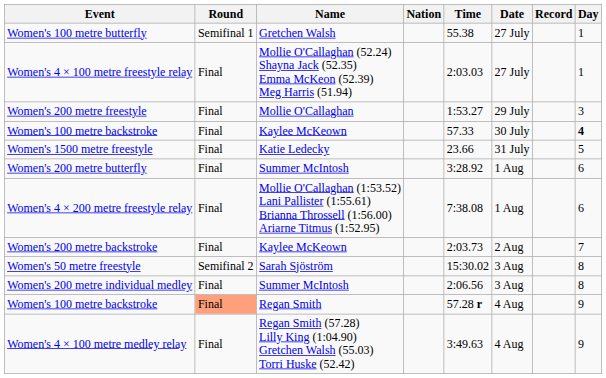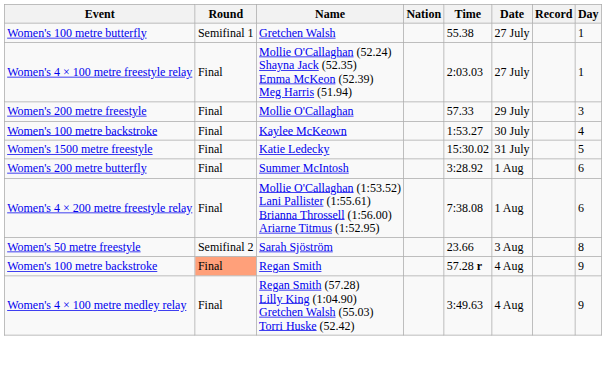 <table class="wikitable sortable">
 <tr>
 <th>Event</th>
 <th>Round</th>
 <th>Name</th>
 <th>Nation</th>
 <th>Time</th>
 <th>Date</th>
 <th>Record</th>
 <th>Day</th>
 </tr>
 <tr>
 <td><a href='#'>Women's 100 metre butterfly</a></td>
 <td>Semifinal 1</td>
 <td><a href='#'>Gretchen Walsh</a></td>
 <td></td>
 <td>55.38</td>
 <td>27 July</td>
 <td></td>
 <td>1</td>
 </tr>
 <tr>
 <td><a href='#'>Women's 4 × 100 metre freestyle relay</a></td>
 <td>Final</td>
 <td><a href='#'>Mollie O'Callaghan</a> (52.24)<br> <a href='#'>Shayna Jack</a> (52.35) <br><a href='#'>Emma McKeon</a> (52.39) <br> <a href='#'>Meg Harris</a> (51.94)</td>
 <td></td>
 <td>2:03.03</td>
 <td>27 July</td>
 <td></td>
 <td>1</td>
 </tr>
 <tr>
 <td><a href='#'>Women's 200 metre freestyle</a></td>
 <td>Final</td>
 <td><a href='#'>Mollie O'Callaghan</a></td>
 <td></td>
-<td>1:53.27</td>
+<td>57.33</td>
 <td>29 July</td>
 <td></td>
 <td>3</td>
 </tr>
 <tr>
 <td><a href='#'>Women's 100 metre backstroke</a></td>
 <td>Final</td>
 <td><a href='#'>Kaylee McKeown</a></td>
 <td></td>
-<td>57.33</td>
+<td>1:53.27</td>
 <td>30 July</td>
 <td></td>
-<td><strong>4</strong></td>
+<td>4</td>
 </tr>
 <tr>
 <td><a href='#'>Women's 1500 metre freestyle</a></td>
 <td>Final</td>
 <td><a href='#'>Katie Ledecky</a></td>
 <td></td>
-<td>23.66</td>
+<td>15:30.02</td>
 <td>31 July</td>
 <td></td>
 <td>5</td>
 </tr>
 <tr>
 <td><a href='#'>Women's 200 metre butterfly</a></td>
 <td>Final</td>
 <td><a href='#'>Summer McIntosh</a></td>
 <td></td>
 <td>3:28.92</td>
 <td>1 Aug</td>
 <td></td>
 <td>6</td>
 </tr>
 <tr>
 <td><a href='#'>Women's 4 × 200 metre freestyle relay</a></td>
 <td>Final</td>
 <td><a href='#'>Mollie O'Callaghan</a> (1:53.52)<br> <a href='#'>Lani Pallister</a> (1:55.61) <br><a href='#'>Brianna Throssell</a> (1:56.00) <br> <a href='#'>Ariarne Titmus</a> (1:52.95)</td>
 <td></td>
 <td>7:38.08</td>
 <td>1 Aug</td>
 <td></td>
 <td>6</td>
 </tr>
 <tr>
-<td><a href='#'>Women's 200 metre backstroke</a></td>
-<td>Final</td>
-<td><a href='#'>Kaylee McKeown</a></td>
-<td></td>
-<td>2:03.73</td>
-<td>2 Aug</td>
-<td></td>
-<td>7</td>
-</tr>
-<tr>
 <td><a href='#'>Women's 50 metre freestyle</a></td>
 <td>Semifinal 2</td>
 <td><a href='#'>Sarah Sjöström</a></td>
 <td></td>
-<td>15:30.02</td>
-<td>3 Aug</td>
-<td></td>
-<td>8</td>
-</tr>
-<tr>
-<td><a href='#'>Women's 200 metre individual medley</a></td>
-<td>Final</td>
-<td><a href='#'>Summer McIntosh</a></td>
-<td></td>
-<td>2:06.56</td>
+<td>23.66</td>
 <td>3 Aug</td>
 <td></td>
 <td>8</td>
 </tr>
 <tr>
 <td><a href='#'>Women's 100 metre backstroke</a></td>
 <td style="background: lightsalmon;">Final</td>
 <td><a href='#'>Regan Smith</a></td>
 <td></td>
 <td>57.28 <strong>r</strong></td>
 <td>4 Aug</td>
 <td></td>
 <td>9</td>
 </tr>
 <tr>
 <td><a href='#'>Women's 4 × 100 metre medley relay</a></td>
 <td>Final</td>
 <td><a href='#'>Regan Smith</a> (57.28) <br><a href='#'>Lilly King</a> (1:04.90)<br><a href='#'>Gretchen Walsh</a> (55.03)<br><a href='#'>Torri Huske</a> (52.42)</td>
 <td></td>
 <td>3:49.63</td>
 <td>4 Aug</td>
 <td></td>
 <td>9</td>
 </tr>
 </table>
